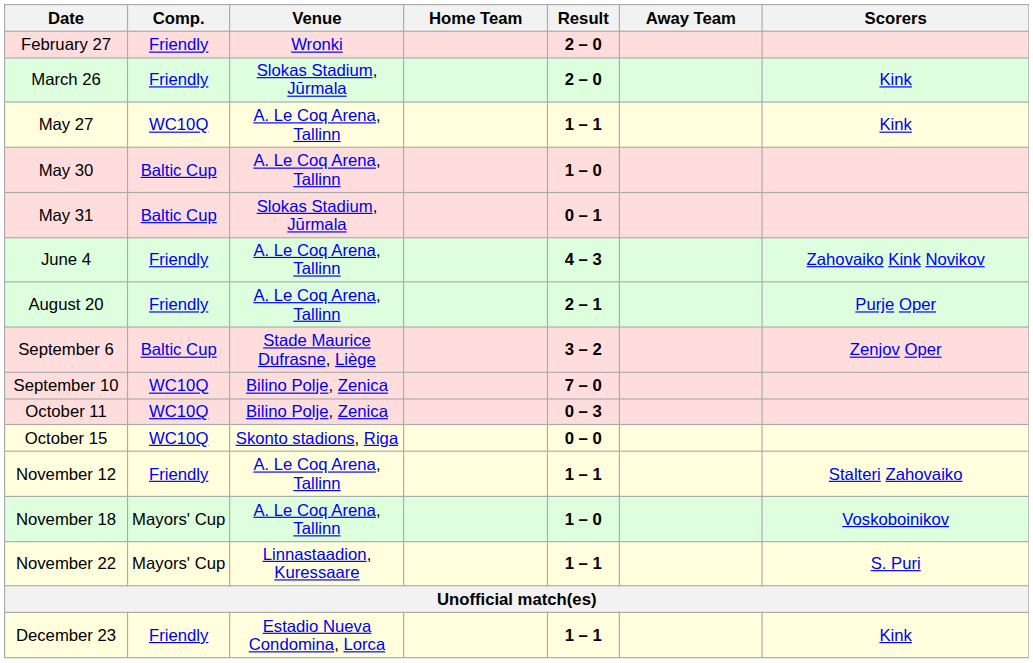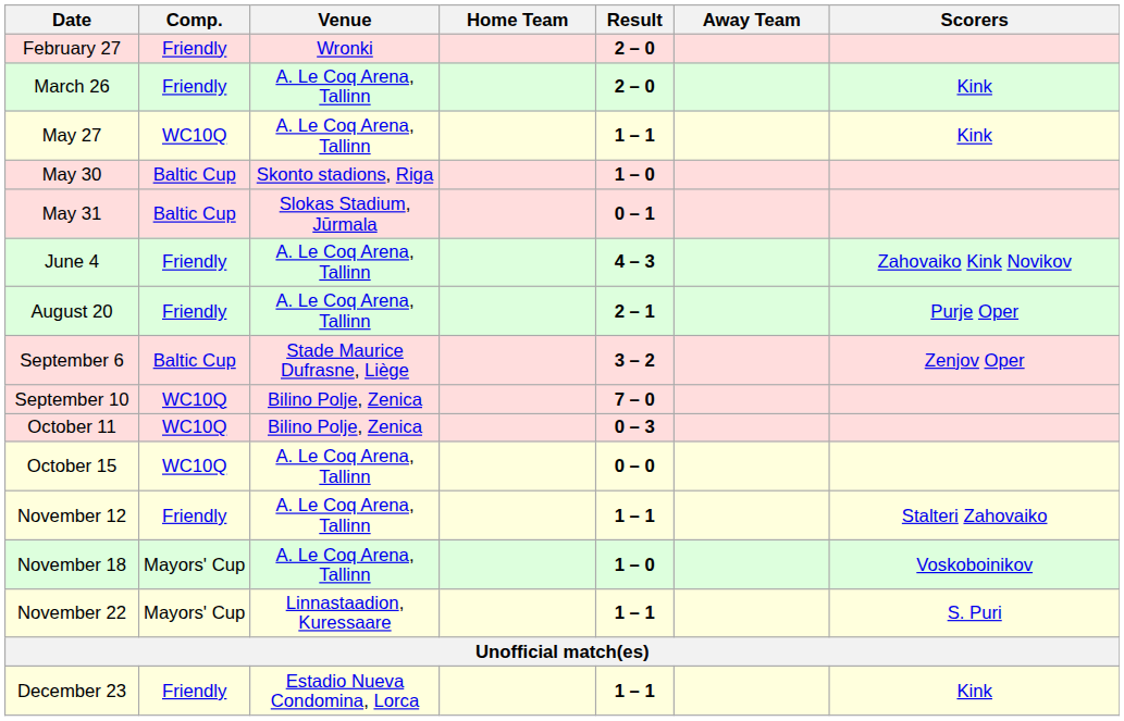 <table class="wikitable collapsible collapsed" width=100% style="font-size: 90%">
 <tr>
 <th width=12%>Date</th>
 <th width=10%>Comp.</th>
 <th width=17%>Venue</th>
 <th width=14%>Home Team</th>
 <th width=7%>Result</th>
 <th width=14%>Away Team</th>
 <th width=26%>Scorers</th>
 </tr>
 <tr bgcolor="#ffdddd" align="center">
 <td>February 27</td>
 <td><a href='#'>Friendly</a></td>
 <td><a href='#'>Wronki</a></td>
 <td align="left"></td>
 <td><strong>2 – 0</strong></td>
 <td align="left"></td>
 <td></td>
 </tr>
 <tr bgcolor="#ddffdd" align="center">
 <td>March 26</td>
 <td><a href='#'>Friendly</a></td>
-<td><a href='#'>Slokas Stadium</a>, <a href='#'>Jūrmala</a></td>
+<td><a href='#'>A. Le Coq Arena</a>, <a href='#'>Tallinn</a></td>
 <td align="left"></td>
 <td><strong>2 – 0</strong></td>
 <td align="left"></td>
 <td><a href='#'>Kink</a> </td>
 </tr>
 <tr bgcolor="#ffffdd" align="center">
 <td>May 27</td>
 <td><a href='#'>WC10Q</a></td>
 <td><a href='#'>A. Le Coq Arena</a>, <a href='#'>Tallinn</a></td>
 <td align="left"></td>
 <td><strong>1 – 1</strong></td>
 <td align="left"></td>
 <td><a href='#'>Kink</a> </td>
 </tr>
 <tr bgcolor="#ffdddd" align="center">
 <td>May 30</td>
 <td><a href='#'>Baltic Cup</a></td>
-<td><a href='#'>A. Le Coq Arena</a>, <a href='#'>Tallinn</a></td>
+<td><a href='#'>Skonto stadions</a>, <a href='#'>Riga</a></td>
 <td align="left"></td>
 <td><strong>1 – 0</strong></td>
 <td align="left"></td>
 <td></td>
 </tr>
 <tr bgcolor="#ffdddd" align="center">
 <td>May 31</td>
 <td><a href='#'>Baltic Cup</a></td>
 <td><a href='#'>Slokas Stadium</a>, <a href='#'>Jūrmala</a></td>
 <td align="left"></td>
 <td><strong>0 – 1</strong></td>
 <td align="left"></td>
 <td></td>
 </tr>
 <tr bgcolor="#ddffdd" align="center">
 <td>June 4</td>
 <td><a href='#'>Friendly</a></td>
 <td><a href='#'>A. Le Coq Arena</a>, <a href='#'>Tallinn</a></td>
 <td align="left"></td>
 <td><strong>4 – 3</strong></td>
 <td align="left"></td>
 <td><a href='#'>Zahovaiko</a>   <a href='#'>Kink</a>  <a href='#'>Novikov</a> </td>
 </tr>
 <tr bgcolor="#ddffdd" align="center">
 <td>August 20</td>
 <td><a href='#'>Friendly</a></td>
 <td><a href='#'>A. Le Coq Arena</a>, <a href='#'>Tallinn</a></td>
 <td align="left"></td>
 <td><strong>2 – 1</strong></td>
 <td align="left"></td>
 <td><a href='#'>Purje</a>  <a href='#'>Oper</a> </td>
 </tr>
 <tr bgcolor="#ffdddd" align="center">
 <td>September 6</td>
 <td><a href='#'>Baltic Cup</a></td>
 <td><a href='#'>Stade Maurice Dufrasne</a>, <a href='#'>Liège</a></td>
 <td align="left"></td>
 <td><strong>3 – 2</strong></td>
 <td align="left"></td>
 <td><a href='#'>Zenjov</a>  <a href='#'>Oper</a> </td>
 </tr>
 <tr bgcolor="#ffdddd" align="center">
 <td>September 10</td>
 <td><a href='#'>WC10Q</a></td>
 <td><a href='#'>Bilino Polje</a>, <a href='#'>Zenica</a></td>
 <td align="left"></td>
 <td><strong>7 – 0</strong></td>
 <td align="left"></td>
 <td></td>
 </tr>
 <tr bgcolor="#ffdddd" align="center">
 <td>October 11</td>
 <td><a href='#'>WC10Q</a></td>
 <td><a href='#'>Bilino Polje</a>, <a href='#'>Zenica</a></td>
 <td align="left"></td>
 <td><strong>0 – 3</strong></td>
 <td align="left"></td>
 <td></td>
 </tr>
 <tr bgcolor="#ffffdd" align="center">
 <td>October 15</td>
 <td><a href='#'>WC10Q</a></td>
-<td><a href='#'>Skonto stadions</a>, <a href='#'>Riga</a></td>
+<td><a href='#'>A. Le Coq Arena</a>, <a href='#'>Tallinn</a></td>
 <td align="left"></td>
 <td><strong>0 – 0</strong></td>
 <td align="left"></td>
 <td></td>
 </tr>
 <tr bgcolor="#ffffdd" align="center">
 <td>November 12</td>
 <td><a href='#'>Friendly</a></td>
 <td><a href='#'>A. Le Coq Arena</a>, <a href='#'>Tallinn</a></td>
 <td align="left"></td>
 <td><strong>1 – 1</strong></td>
 <td align="left"></td>
 <td><a href='#'>Stalteri</a>  <a href='#'>Zahovaiko</a> </td>
 </tr>
 <tr bgcolor="#ddffdd" align="center">
 <td>November 18</td>
 <td>Mayors' Cup</td>
 <td><a href='#'>A. Le Coq Arena</a>, <a href='#'>Tallinn</a></td>
 <td align="left"></td>
 <td><strong>1 – 0</strong></td>
 <td align="left"></td>
 <td><a href='#'>Voskoboinikov</a> </td>
 </tr>
 <tr bgcolor="#ffffdd" align="center">
 <td>November 22</td>
 <td>Mayors' Cup</td>
 <td><a href='#'>Linnastaadion</a>, <a href='#'>Kuressaare</a></td>
 <td align="left"></td>
 <td><strong>1 – 1</strong></td>
 <td align="left"></td>
 <td><a href='#'>S. Puri</a> </td>
 </tr>
 <tr>
 <th colspan="8">Unofficial match(es)</th>
 </tr>
 <tr bgcolor="#ffffdd" align="center">
 <td>December 23</td>
 <td><a href='#'>Friendly</a></td>
 <td><a href='#'>Estadio Nueva Condomina</a>, <a href='#'>Lorca</a></td>
 <td align="left"></td>
 <td><strong>1 – 1</strong></td>
 <td align="left"></td>
 <td><a href='#'>Kink</a> </td>
 </tr>
 </table>
